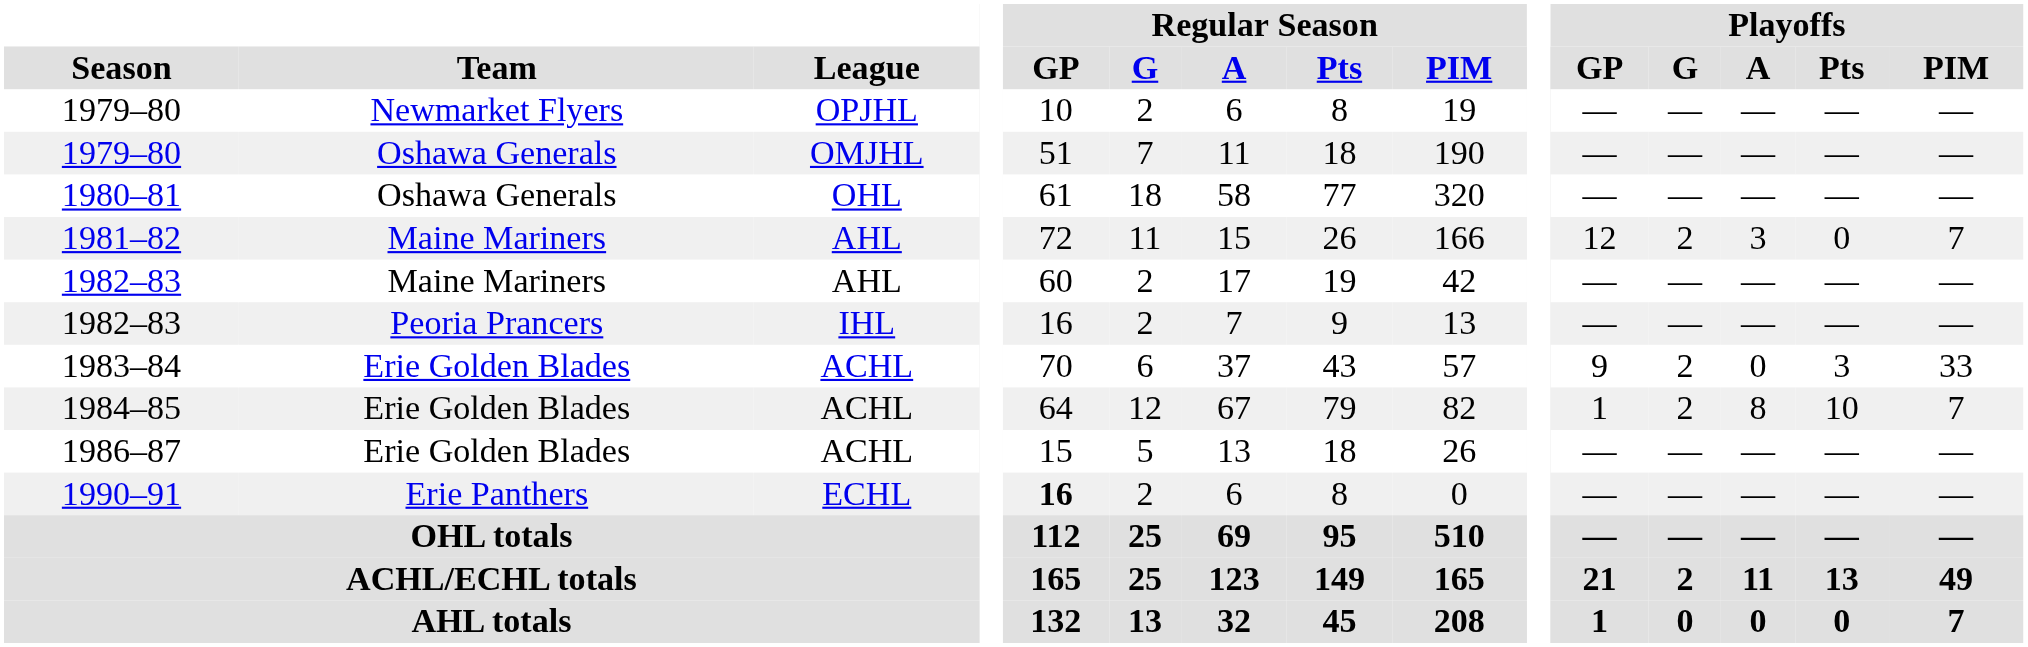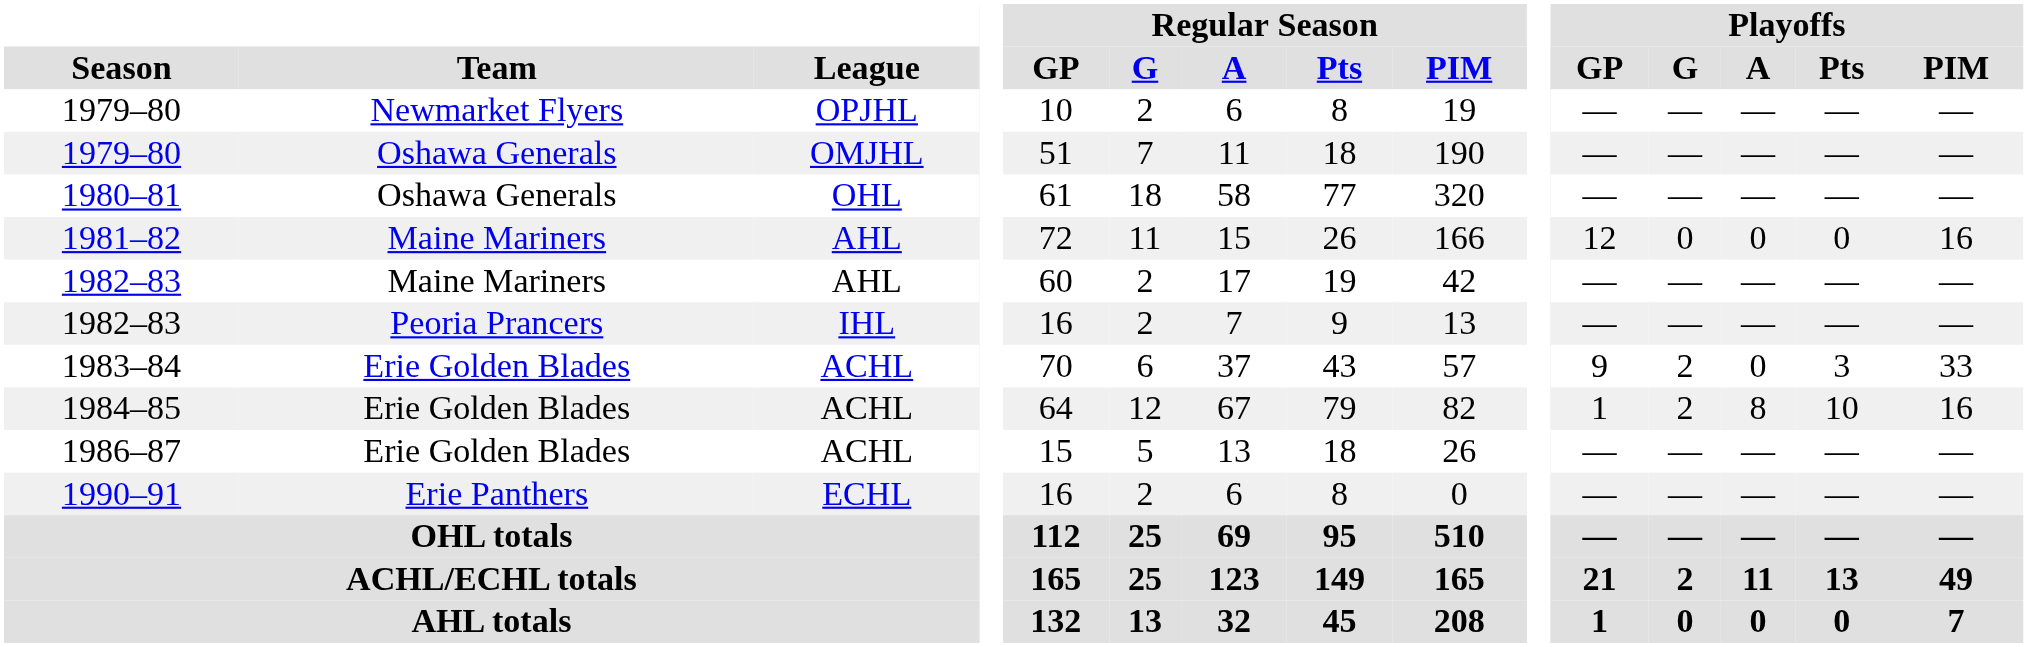 <table BORDER="0" CELLPADDING="1" CELLSPACING="0" width="75%" style="text-align:center">
 <tr bgcolor="#e0e0e0">
 <th colspan="3" bgcolor="#ffffff"> </th>
 <th rowspan="99" bgcolor="#ffffff"> </th>
 <th colspan="5">Regular Season</th>
 <th rowspan="99" bgcolor="#ffffff"> </th>
 <th colspan="5">Playoffs</th>
 </tr>
 <tr bgcolor="#e0e0e0">
 <th>Season</th>
 <th>Team</th>
 <th>League</th>
 <th>GP</th>
 <th><a href='#'>G</a></th>
 <th><a href='#'>A</a></th>
 <th><a href='#'>Pts</a></th>
 <th><a href='#'>PIM</a></th>
 <th>GP</th>
 <th>G</th>
 <th>A</th>
 <th>Pts</th>
 <th>PIM</th>
 </tr>
 <tr>
 <td>1979–80</td>
 <td><a href='#'>Newmarket Flyers</a></td>
 <td><a href='#'>OPJHL</a></td>
 <td>10</td>
 <td>2</td>
 <td>6</td>
 <td>8</td>
 <td>19</td>
 <td>—</td>
 <td>—</td>
 <td>—</td>
 <td>—</td>
 <td>—</td>
 </tr>
 <tr bgcolor="#f0f0f0">
 <td><a href='#'>1979–80</a></td>
 <td><a href='#'>Oshawa Generals</a></td>
 <td><a href='#'>OMJHL</a></td>
 <td>51</td>
 <td>7</td>
 <td>11</td>
 <td>18</td>
 <td>190</td>
 <td>—</td>
 <td>—</td>
 <td>—</td>
 <td>—</td>
 <td>—</td>
 </tr>
 <tr>
 <td><a href='#'>1980–81</a></td>
 <td>Oshawa Generals</td>
 <td><a href='#'>OHL</a></td>
 <td>61</td>
 <td>18</td>
 <td>58</td>
 <td>77</td>
 <td>320</td>
 <td>—</td>
 <td>—</td>
 <td>—</td>
 <td>—</td>
 <td>—</td>
 </tr>
 <tr bgcolor="#f0f0f0">
 <td><a href='#'>1981–82</a></td>
 <td><a href='#'>Maine Mariners</a></td>
 <td><a href='#'>AHL</a></td>
 <td>72</td>
 <td>11</td>
 <td>15</td>
 <td>26</td>
 <td>166</td>
 <td>12</td>
-<td>2</td>
-<td>3</td>
 <td>0</td>
-<td>7</td>
+<td>0</td>
+<td>0</td>
+<td>16</td>
 </tr>
 <tr>
 <td><a href='#'>1982–83</a></td>
 <td>Maine Mariners</td>
 <td>AHL</td>
 <td>60</td>
 <td>2</td>
 <td>17</td>
 <td>19</td>
 <td>42</td>
 <td>—</td>
 <td>—</td>
 <td>—</td>
 <td>—</td>
 <td>—</td>
 </tr>
 <tr bgcolor="#f0f0f0">
 <td>1982–83</td>
 <td><a href='#'>Peoria Prancers</a></td>
 <td><a href='#'>IHL</a></td>
 <td>16</td>
 <td>2</td>
 <td>7</td>
 <td>9</td>
 <td>13</td>
 <td>—</td>
 <td>—</td>
 <td>—</td>
 <td>—</td>
 <td>—</td>
 </tr>
 <tr>
 <td>1983–84</td>
 <td><a href='#'>Erie Golden Blades</a></td>
 <td><a href='#'>ACHL</a></td>
 <td>70</td>
 <td>6</td>
 <td>37</td>
 <td>43</td>
 <td>57</td>
 <td>9</td>
 <td>2</td>
 <td>0</td>
 <td>3</td>
 <td>33</td>
 </tr>
 <tr bgcolor="#f0f0f0">
 <td>1984–85</td>
 <td>Erie Golden Blades</td>
 <td>ACHL</td>
 <td>64</td>
 <td>12</td>
 <td>67</td>
 <td>79</td>
 <td>82</td>
 <td>1</td>
 <td>2</td>
 <td>8</td>
 <td>10</td>
-<td>7</td>
+<td>16</td>
 </tr>
 <tr>
 <td>1986–87</td>
 <td>Erie Golden Blades</td>
 <td>ACHL</td>
 <td>15</td>
 <td>5</td>
 <td>13</td>
 <td>18</td>
 <td>26</td>
 <td>—</td>
 <td>—</td>
 <td>—</td>
 <td>—</td>
 <td>—</td>
 </tr>
 <tr bgcolor="#f0f0f0">
 <td><a href='#'>1990–91</a></td>
 <td><a href='#'>Erie Panthers</a></td>
 <td><a href='#'>ECHL</a></td>
-<td><strong>16</strong></td>
+<td>16</td>
 <td>2</td>
 <td>6</td>
 <td>8</td>
 <td>0</td>
 <td>—</td>
 <td>—</td>
 <td>—</td>
 <td>—</td>
 <td>—</td>
 </tr>
 <tr ALIGN="center" bgcolor="#e0e0e0">
 <th colspan="3">OHL totals</th>
 <th>112</th>
 <th>25</th>
 <th>69</th>
 <th>95</th>
 <th>510</th>
 <th>—</th>
 <th>—</th>
 <th>—</th>
 <th>—</th>
 <th>—</th>
 </tr>
 <tr ALIGN="center" bgcolor="#e0e0e0">
 <th colspan="3">ACHL/ECHL totals</th>
 <th>165</th>
 <th>25</th>
 <th>123</th>
 <th>149</th>
 <th>165</th>
 <th>21</th>
 <th>2</th>
 <th>11</th>
 <th>13</th>
 <th>49</th>
 </tr>
 <tr ALIGN="center" bgcolor="#e0e0e0">
 <th colspan="3">AHL totals</th>
 <th>132</th>
 <th>13</th>
 <th>32</th>
 <th>45</th>
 <th>208</th>
 <th>1</th>
 <th>0</th>
 <th>0</th>
 <th>0</th>
 <th>7</th>
 </tr>
 </table>
